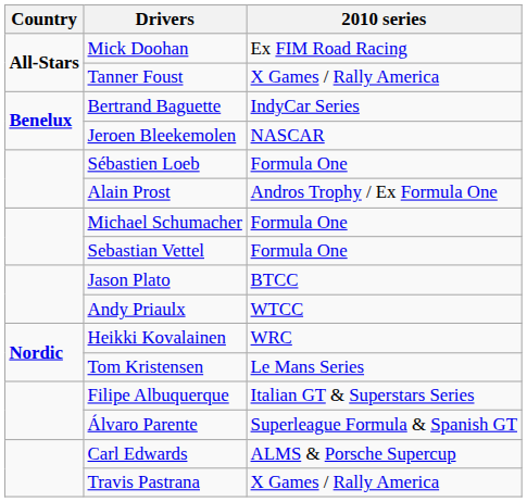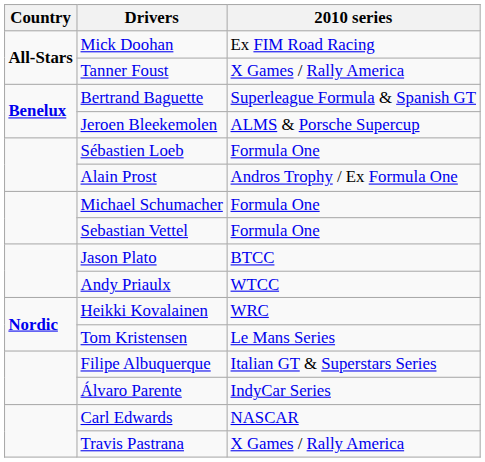 <table class="wikitable">
 <tr>
 <th>Country</th>
 <th>Drivers</th>
 <th>2010 series</th>
 </tr>
 <tr>
 <td rowspan=2><strong> All-Stars</strong></td>
 <td><a href='#'>Mick Doohan</a></td>
 <td>Ex <a href='#'>FIM Road Racing</a></td>
 </tr>
 <tr>
 <td><a href='#'>Tanner Foust</a></td>
 <td><a href='#'>X Games</a> / <a href='#'>Rally America</a></td>
 </tr>
 <tr>
 <td rowspan=2><strong> <a href='#'>Benelux</a></strong></td>
 <td><a href='#'>Bertrand Baguette</a></td>
-<td><a href='#'>IndyCar Series</a></td>
+<td><a href='#'>Superleague Formula</a> & <a href='#'>Spanish GT</a></td>
 </tr>
 <tr>
 <td><a href='#'>Jeroen Bleekemolen</a></td>
-<td><a href='#'>NASCAR</a></td>
+<td><a href='#'>ALMS</a> & <a href='#'>Porsche Supercup</a></td>
 </tr>
 <tr>
 <td rowspan=2><strong></strong></td>
 <td><a href='#'>Sébastien Loeb</a></td>
 <td><a href='#'>Formula One</a></td>
 </tr>
 <tr>
 <td><a href='#'>Alain Prost</a></td>
 <td><a href='#'>Andros Trophy</a> / Ex <a href='#'>Formula One</a></td>
 </tr>
 <tr>
 <td rowspan=2><strong></strong></td>
 <td><a href='#'>Michael Schumacher</a></td>
 <td><a href='#'>Formula One</a></td>
 </tr>
 <tr>
 <td><a href='#'>Sebastian Vettel</a></td>
 <td><a href='#'>Formula One</a></td>
 </tr>
 <tr>
 <td rowspan=2><strong></strong></td>
 <td><a href='#'>Jason Plato</a></td>
 <td><a href='#'>BTCC</a></td>
 </tr>
 <tr>
 <td><a href='#'>Andy Priaulx</a></td>
 <td><a href='#'>WTCC</a></td>
 </tr>
 <tr>
 <td rowspan=2> <strong><a href='#'>Nordic</a></strong></td>
 <td><a href='#'>Heikki Kovalainen</a></td>
 <td><a href='#'>WRC</a></td>
 </tr>
 <tr>
 <td><a href='#'>Tom Kristensen</a></td>
 <td><a href='#'>Le Mans Series</a></td>
 </tr>
 <tr>
 <td rowspan=2><strong></strong></td>
 <td><a href='#'>Filipe Albuquerque</a></td>
 <td><a href='#'>Italian GT</a> & <a href='#'>Superstars Series</a></td>
 </tr>
 <tr>
 <td><a href='#'>Álvaro Parente</a></td>
-<td><a href='#'>Superleague Formula</a> & <a href='#'>Spanish GT</a></td>
+<td><a href='#'>IndyCar Series</a></td>
 </tr>
 <tr>
 <td rowspan=2><strong></strong></td>
 <td><a href='#'>Carl Edwards</a></td>
-<td><a href='#'>ALMS</a> & <a href='#'>Porsche Supercup</a></td>
+<td><a href='#'>NASCAR</a></td>
 </tr>
 <tr>
 <td><a href='#'>Travis Pastrana</a></td>
 <td><a href='#'>X Games</a> / <a href='#'>Rally America</a></td>
 </tr>
 </table>
